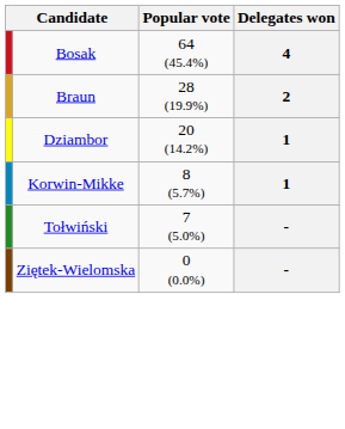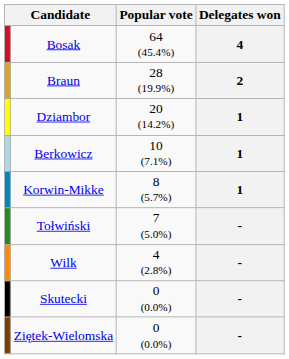 <table class="wikitable sortable" style="text-align:center;">
 <tr>
 <th colspan=2>Candidate</th>
 <th>Popular vote</th>
 <th>Delegates won</th>
 </tr>
 <tr>
 <td style="background:#CF1020;"></td>
 <td><a href='#'>Bosak</a></td>
 <td>64<br><small>(45.4%)</small></td>
 <th scope="row" data-sort-value="4">4</th>
 </tr>
 <tr>
 <td style="background:#DAA520;"></td>
 <td><a href='#'>Braun</a></td>
 <td>28<br><small>(19.9%)</small></td>
 <th scope="row" data-sort-value="2">2</th>
 </tr>
 <tr>
 <td style="background:#FFFF00;"></td>
 <td><a href='#'>Dziambor</a></td>
 <td>20<br><small>(14.2%)</small></td>
 <th scope="row" data-sort-value="1">1</th>
 </tr>
 <tr>
+<td style="background:#ADD8E6;"></td>
+<td><a href='#'>Berkowicz</a></td>
+<td>10<br><small>(7.1%)</small></td>
+<th scope="row" data-sort-value="1">1</th>
+</tr>
+<tr>
 <td style="background:#0087BD;"></td>
 <td><a href='#'>Korwin-Mikke</a></td>
 <td>8<br><small>(5.7%)</small></td>
 <th scope="row" data-sort-value="1">1</th>
 </tr>
 <tr>
 <td style="background:#228B22;"></td>
 <td><a href='#'>Tołwiński</a></td>
 <td>7<br><small>(5.0%)</small></td>
 <th scope="row" data-sort-value="-">-</th>
 </tr>
 <tr>
+<td style="background:#FF8C00;"></td>
+<td><a href='#'>Wilk</a></td>
+<td>4<br><small>(2.8%)</small></td>
+<th scope="row" data-sort-value="-">-</th>
+</tr>
+<tr>
+<td style="background:#000000;"></td>
+<td><a href='#'>Skutecki</a></td>
+<td>0<br><small>(0.0%)</small></td>
+<th scope="row" data-sort-value="-">-</th>
+</tr>
+<tr>
 <td style="background:#7B3F00;"></td>
 <td><a href='#'>Ziętek-Wielomska</a></td>
 <td>0<br><small>(0.0%)</small></td>
 <th scope="row" data-sort-value="-">-</th>
 </tr>
 </table>
